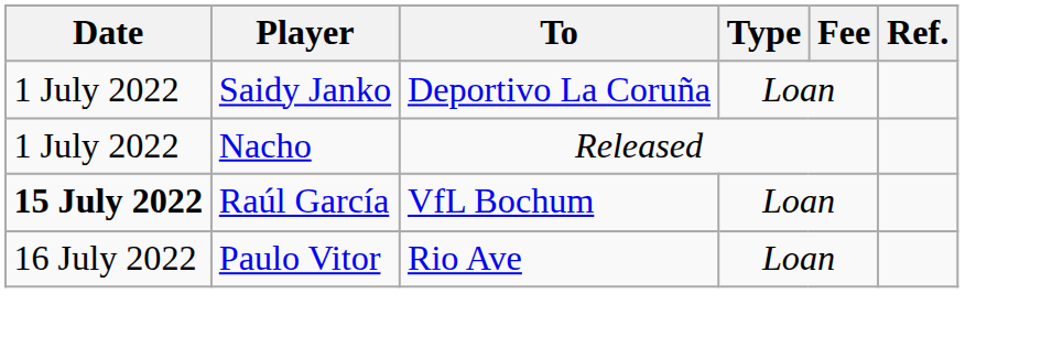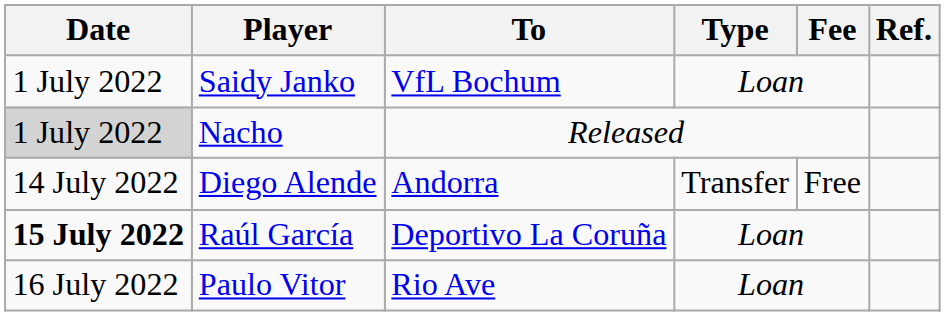 <table class="wikitable">
 <tr>
 <th>Date</th>
 <th>Player</th>
 <th>To</th>
 <th>Type</th>
 <th>Fee</th>
 <th>Ref.</th>
 </tr>
 <tr>
 <td>1 July 2022</td>
 <td> <a href='#'>Saidy Janko</a></td>
-<td><a href='#'>Deportivo La Coruña</a></td>
+<td> <a href='#'>VfL Bochum</a></td>
 <td colspan=2 align=center><em>Loan</em></td>
 <td align=center></td>
 </tr>
 <tr>
-<td>1 July 2022</td>
+<td style="background: lightgrey;">1 July 2022</td>
 <td> <a href='#'>Nacho</a></td>
 <td colspan=3 align=center><em>Released</em></td>
 <td align=center></td>
 </tr>
 <tr>
+<td>14 July 2022</td>
+<td> <a href='#'>Diego Alende</a></td>
+<td><a href='#'>Andorra</a></td>
+<td align=center>Transfer</td>
+<td align=center>Free</td>
+<td align=center></td>
+</tr>
+<tr>
 <td><strong>15 July 2022</strong></td>
 <td> <a href='#'>Raúl García</a></td>
-<td> <a href='#'>VfL Bochum</a></td>
+<td><a href='#'>Deportivo La Coruña</a></td>
 <td colspan=2 align=center><em>Loan</em></td>
 <td align=center></td>
 </tr>
 <tr>
 <td>16 July 2022</td>
 <td> <a href='#'>Paulo Vitor</a></td>
 <td> <a href='#'>Rio Ave</a></td>
 <td colspan=2 align=center><em>Loan</em></td>
 <td align=center></td>
 </tr>
 </table>
